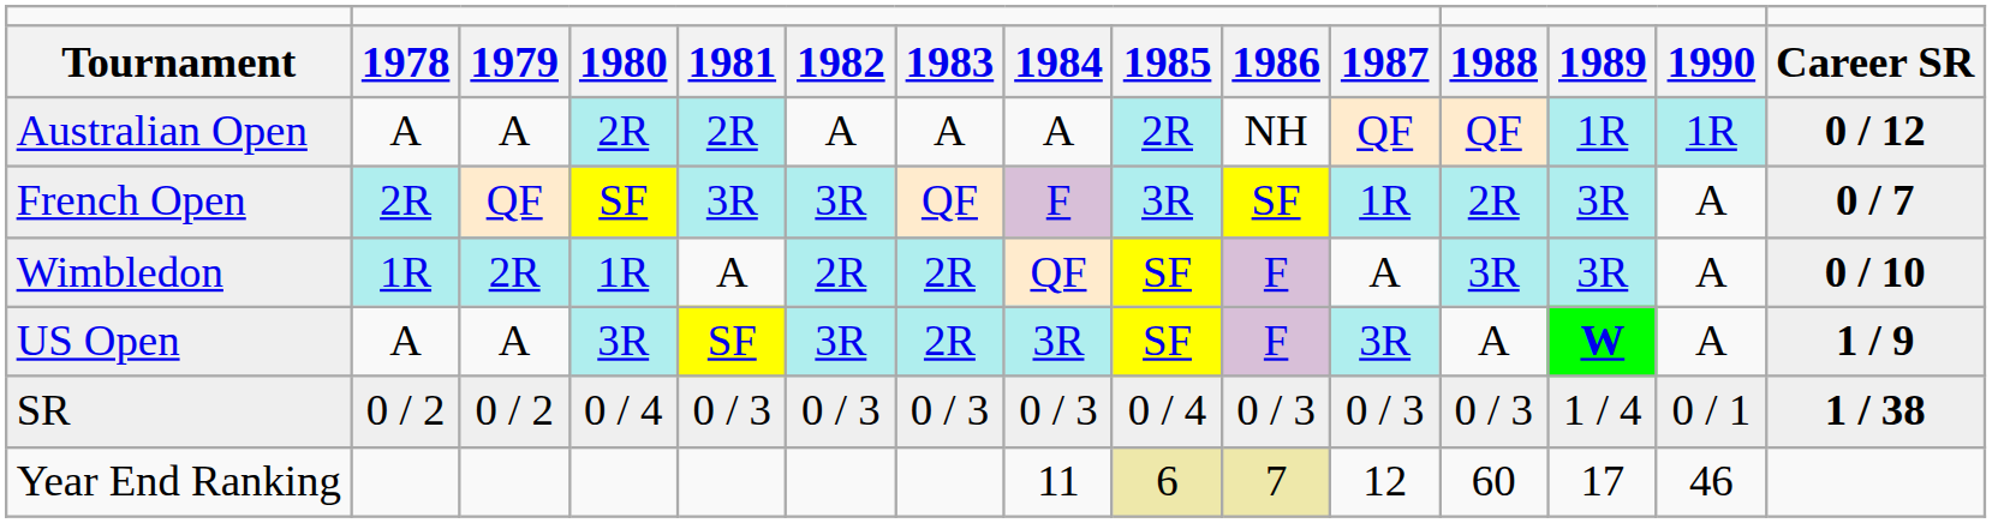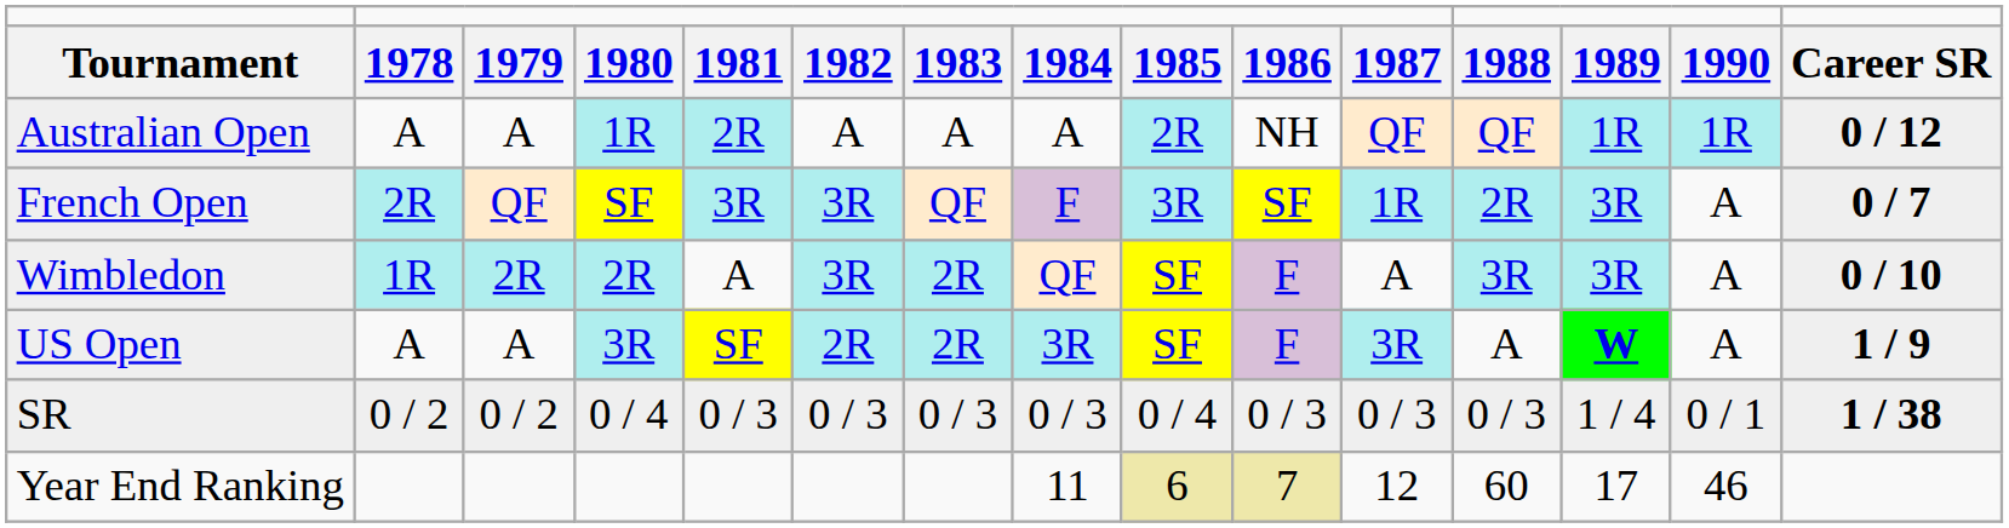 <table class="wikitable">
 <tr>
 <td></td>
 <td colspan="10"></td>
 <td colspan="3"></td>
 <td></td>
 </tr>
 <tr bgcolor="#efefef">
 <th>Tournament</th>
 <th><a href='#'>1978</a></th>
 <th><a href='#'>1979</a></th>
 <th><a href='#'>1980</a></th>
 <th><a href='#'>1981</a></th>
 <th><a href='#'>1982</a></th>
 <th><a href='#'>1983</a></th>
 <th><a href='#'>1984</a></th>
 <th><a href='#'>1985</a></th>
 <th><a href='#'>1986</a></th>
 <th><a href='#'>1987</a></th>
 <th><a href='#'>1988</a></th>
 <th><a href='#'>1989</a></th>
 <th><a href='#'>1990</a></th>
 <th>Career SR</th>
 </tr>
 <tr>
 <td style="background:#EFEFEF;"><a href='#'>Australian Open</a></td>
 <td align="center">A</td>
 <td align="center">A</td>
-<td align="center" style="background:#afeeee;"><a href='#'>2R</a></td>
+<td align="center" style="background:#afeeee;"><a href='#'>1R</a></td>
 <td align="center" style="background:#afeeee;"><a href='#'>2R</a></td>
 <td align="center">A</td>
 <td align="center">A</td>
 <td align="center">A</td>
 <td align="center" style="background:#afeeee;"><a href='#'>2R</a></td>
 <td align="center">NH</td>
 <td align="center" style="background:#ffebcd;"><a href='#'>QF</a></td>
 <td align="center" style="background:#ffebcd;"><a href='#'>QF</a></td>
 <td align="center" style="background:#afeeee;"><a href='#'>1R</a></td>
 <td align="center" style="background:#afeeee;"><a href='#'>1R</a></td>
 <td align="center" style="background:#EFEFEF;"><strong>0 / 12</strong></td>
 </tr>
 <tr>
 <td style="background:#EFEFEF;"><a href='#'>French Open</a></td>
 <td align="center" style="background:#afeeee;"><a href='#'>2R</a></td>
 <td align="center" style="background:#ffebcd;"><a href='#'>QF</a></td>
 <td align="center" style="background:yellow;"><a href='#'>SF</a></td>
 <td align="center" style="background:#afeeee;"><a href='#'>3R</a></td>
 <td align="center" style="background:#afeeee;"><a href='#'>3R</a></td>
 <td align="center" style="background:#ffebcd;"><a href='#'>QF</a></td>
 <td align="center" style="background:#D8BFD8;"><a href='#'>F</a></td>
 <td align="center" style="background:#afeeee;"><a href='#'>3R</a></td>
 <td align="center" style="background:yellow;"><a href='#'>SF</a></td>
 <td align="center" style="background:#afeeee;"><a href='#'>1R</a></td>
 <td align="center" style="background:#afeeee;"><a href='#'>2R</a></td>
 <td align="center" style="background:#afeeee;"><a href='#'>3R</a></td>
 <td align="center">A</td>
 <td align="center" style="background:#EFEFEF;"><strong>0 / 7</strong></td>
 </tr>
 <tr>
 <td style="background:#EFEFEF;"><a href='#'>Wimbledon</a></td>
 <td align="center" style="background:#afeeee;"><a href='#'>1R</a></td>
 <td align="center" style="background:#afeeee;"><a href='#'>2R</a></td>
-<td align="center" style="background:#afeeee;"><a href='#'>1R</a></td>
+<td align="center" style="background:#afeeee;"><a href='#'>2R</a></td>
 <td align="center">A</td>
-<td align="center" style="background:#afeeee;"><a href='#'>2R</a></td>
+<td align="center" style="background:#afeeee;"><a href='#'>3R</a></td>
 <td align="center" style="background:#afeeee;"><a href='#'>2R</a></td>
 <td align="center" style="background:#ffebcd;"><a href='#'>QF</a></td>
 <td align="center" style="background:yellow;"><a href='#'>SF</a></td>
 <td align="center" style="background:#D8BFD8;"><a href='#'>F</a></td>
 <td align="center">A</td>
 <td align="center" style="background:#afeeee;"><a href='#'>3R</a></td>
 <td align="center" style="background:#afeeee;"><a href='#'>3R</a></td>
 <td align="center">A</td>
 <td align="center" style="background:#EFEFEF;"><strong>0 / 10</strong></td>
 </tr>
 <tr>
 <td style="background:#EFEFEF;"><a href='#'>US Open</a></td>
 <td align="center">A</td>
 <td align="center">A</td>
 <td align="center" style="background:#afeeee;"><a href='#'>3R</a></td>
 <td align="center" style="background:yellow;"><a href='#'>SF</a></td>
-<td align="center" style="background:#afeeee;"><a href='#'>3R</a></td>
+<td align="center" style="background:#afeeee;"><a href='#'>2R</a></td>
 <td align="center" style="background:#afeeee;"><a href='#'>2R</a></td>
 <td align="center" style="background:#afeeee;"><a href='#'>3R</a></td>
 <td align="center" style="background:yellow;"><a href='#'>SF</a></td>
 <td align="center" style="background:#D8BFD8;"><a href='#'>F</a></td>
 <td align="center" style="background:#afeeee;"><a href='#'>3R</a></td>
 <td align="center">A</td>
 <td align="center" style="background:#00ff00;"><a href='#'><strong>W</strong></a></td>
 <td align="center">A</td>
 <td align="center" style="background:#EFEFEF;"><strong>1 / 9</strong></td>
 </tr>
 <tr>
 <td style="background:#EFEFEF;">SR</td>
 <td align="center" style="background:#EFEFEF;">0 / 2</td>
 <td align="center" style="background:#EFEFEF;">0 / 2</td>
 <td align="center" style="background:#EFEFEF;">0 / 4</td>
 <td align="center" style="background:#EFEFEF;">0 / 3</td>
 <td align="center" style="background:#EFEFEF;">0 / 3</td>
 <td align="center" style="background:#EFEFEF;">0 / 3</td>
 <td align="center" style="background:#EFEFEF;">0 / 3</td>
 <td align="center" style="background:#EFEFEF;">0 / 4</td>
 <td align="center" style="background:#EFEFEF;">0 / 3</td>
 <td align="center" style="background:#EFEFEF;">0 / 3</td>
 <td align="center" style="background:#EFEFEF;">0 / 3</td>
 <td align="center" style="background:#EFEFEF;">1 / 4</td>
 <td align="center" style="background:#EFEFEF;">0 / 1</td>
 <td align="center" style="background:#EFEFEF;"><strong>1 / 38</strong></td>
 </tr>
 <tr>
 <td align=left>Year End Ranking</td>
 <td></td>
 <td></td>
 <td></td>
 <td></td>
 <td></td>
 <td></td>
 <td align="center">11</td>
 <td align="center" bgcolor=EEE8AA>6</td>
 <td align="center" bgcolor=EEE8AA>7</td>
 <td align="center">12</td>
 <td align="center">60</td>
 <td align="center">17</td>
 <td align="center">46</td>
 </tr>
 </table>
